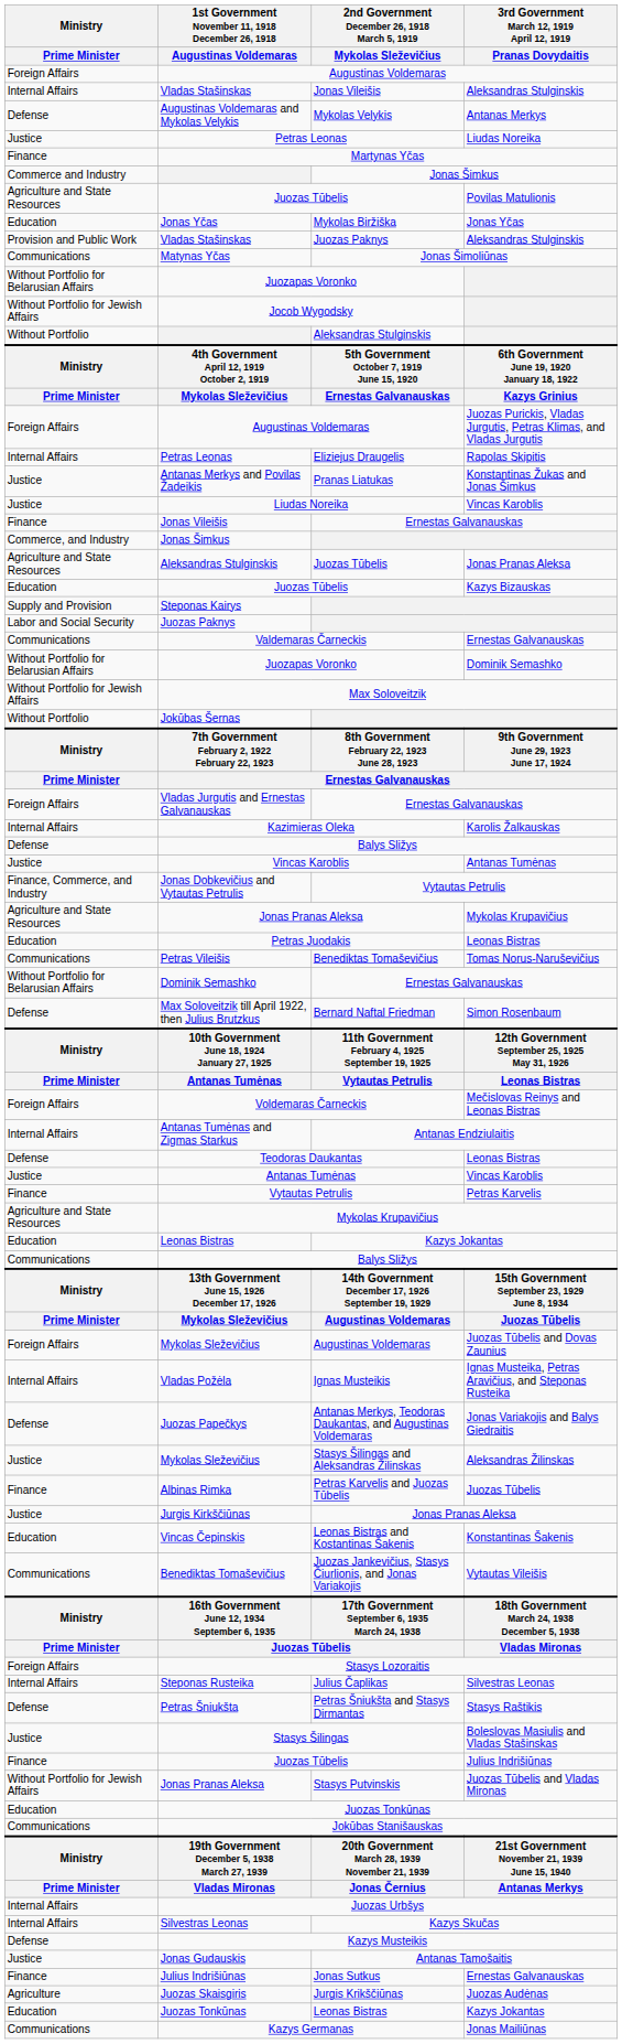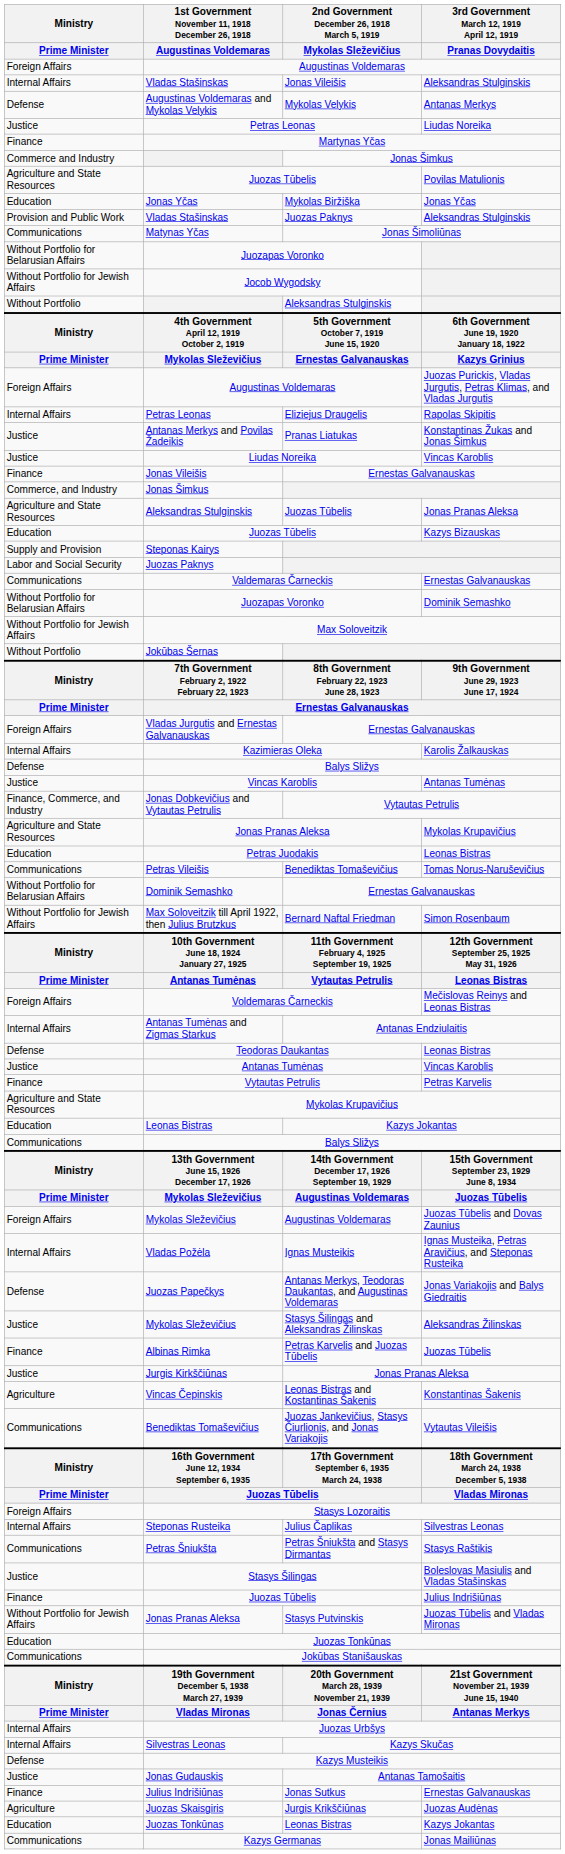 <table class=wikitable width=100%>
 <tr>
 <th width=25%>Ministry</th>
 <th width=25%>1st Government <br><small>November 11, 1918 <br> December 26, 1918</small></th>
 <th width=25%>2nd Government <br><small>December 26, 1918 <br> March 5, 1919</small></th>
 <th width=25%>3rd Government <br><small>March 12, 1919 <br> April 12, 1919</small></th>
 </tr>
 <tr>
 <th><a href='#'>Prime Minister</a></th>
 <th><a href='#'>Augustinas Voldemaras</a></th>
 <th><a href='#'>Mykolas Sleževičius</a></th>
 <th><a href='#'>Pranas Dovydaitis</a></th>
 </tr>
 <tr>
 <td>Foreign Affairs</td>
 <td colspan=3 align=center><a href='#'>Augustinas Voldemaras</a></td>
 </tr>
 <tr>
 <td>Internal Affairs</td>
 <td><a href='#'>Vladas Stašinskas</a></td>
 <td><a href='#'>Jonas Vileišis</a></td>
 <td><a href='#'>Aleksandras Stulginskis</a></td>
 </tr>
 <tr>
 <td>Defense</td>
 <td><a href='#'>Augustinas Voldemaras</a> and <a href='#'>Mykolas Velykis</a></td>
 <td><a href='#'>Mykolas Velykis</a></td>
 <td><a href='#'>Antanas Merkys</a></td>
 </tr>
 <tr>
 <td>Justice</td>
 <td colspan=2 align=center><a href='#'>Petras Leonas</a></td>
 <td><a href='#'>Liudas Noreika</a></td>
 </tr>
 <tr>
 <td>Finance</td>
 <td colspan=3 align=center><a href='#'>Martynas Yčas</a></td>
 </tr>
 <tr>
 <td>Commerce and Industry</td>
 <th></th>
 <td colspan=2 align=center><a href='#'>Jonas Šimkus</a></td>
 </tr>
 <tr>
 <td>Agriculture and State Resources</td>
 <td colspan=2 align=center><a href='#'>Juozas Tūbelis</a></td>
 <td><a href='#'>Povilas Matulionis</a></td>
 </tr>
 <tr>
 <td>Education</td>
 <td><a href='#'>Jonas Yčas</a></td>
 <td><a href='#'>Mykolas Biržiška</a></td>
 <td><a href='#'>Jonas Yčas</a></td>
 </tr>
 <tr>
 <td>Provision and Public Work</td>
 <td><a href='#'>Vladas Stašinskas</a></td>
 <td><a href='#'>Juozas Paknys</a></td>
 <td><a href='#'>Aleksandras Stulginskis</a></td>
 </tr>
 <tr>
 <td>Communications</td>
 <td><a href='#'>Matynas Yčas</a></td>
 <td colspan=2 align=center><a href='#'>Jonas Šimoliūnas</a></td>
 </tr>
 <tr>
 <td>Without Portfolio for Belarusian Affairs</td>
 <td colspan=2 align=center><a href='#'>Juozapas Voronko</a></td>
 <th></th>
 </tr>
 <tr>
 <td>Without Portfolio for Jewish Affairs</td>
 <td colspan=2 align=center><a href='#'>Jocob Wygodsky</a></td>
 <th></th>
 </tr>
 <tr>
 <td>Without Portfolio</td>
 <th></th>
 <td><a href='#'>Aleksandras Stulginskis</a></td>
 <th></th>
 </tr>
 <tr style ="border-top:3px solid black;">
 <th>Ministry</th>
 <th>4th Government <br><small>April 12, 1919 <br> October 2, 1919</small></th>
 <th>5th Government <br><small>October 7, 1919 <br> June 15, 1920</small></th>
 <th>6th Government <br><small>June 19, 1920 <br> January 18, 1922</small></th>
 </tr>
 <tr>
 <th><a href='#'>Prime Minister</a></th>
 <th><a href='#'>Mykolas Sleževičius</a></th>
 <th><a href='#'>Ernestas Galvanauskas</a></th>
 <th><a href='#'>Kazys Grinius</a></th>
 </tr>
 <tr>
 <td>Foreign Affairs</td>
 <td colspan=2 align=center><a href='#'>Augustinas Voldemaras</a></td>
 <td><a href='#'>Juozas Purickis</a>, <a href='#'>Vladas Jurgutis</a>, <a href='#'>Petras Klimas</a>, and <a href='#'>Vladas Jurgutis</a></td>
 </tr>
 <tr>
 <td>Internal Affairs</td>
 <td><a href='#'>Petras Leonas</a></td>
 <td><a href='#'>Eliziejus Draugelis</a></td>
 <td><a href='#'>Rapolas Skipitis</a></td>
 </tr>
 <tr>
 <td>Justice</td>
 <td><a href='#'>Antanas Merkys</a> and <a href='#'>Povilas Žadeikis</a></td>
 <td><a href='#'>Pranas Liatukas</a></td>
 <td><a href='#'>Konstantinas Žukas</a> and <a href='#'>Jonas Šimkus</a></td>
 </tr>
 <tr>
 <td>Justice</td>
 <td colspan=2 align=center><a href='#'>Liudas Noreika</a></td>
 <td><a href='#'>Vincas Karoblis</a></td>
 </tr>
 <tr>
 <td>Finance</td>
 <td><a href='#'>Jonas Vileišis</a></td>
 <td colspan=2 align=center><a href='#'>Ernestas Galvanauskas</a></td>
 </tr>
 <tr>
 <td>Commerce, and Industry</td>
 <td><a href='#'>Jonas Šimkus</a></td>
 <th colspan=2> </th>
 </tr>
 <tr>
 <td>Agriculture and State Resources</td>
 <td><a href='#'>Aleksandras Stulginskis</a></td>
 <td><a href='#'>Juozas Tūbelis</a></td>
 <td><a href='#'>Jonas Pranas Aleksa</a></td>
 </tr>
 <tr>
 <td>Education</td>
 <td colspan=2 align=center><a href='#'>Juozas Tūbelis</a></td>
 <td><a href='#'>Kazys Bizauskas</a></td>
 </tr>
 <tr>
 <td>Supply and Provision</td>
 <td><a href='#'>Steponas Kairys</a></td>
 <th colspan=2></th>
 </tr>
 <tr>
 <td>Labor and Social Security</td>
 <td><a href='#'>Juozas Paknys</a></td>
 <th colspan=2></th>
 </tr>
 <tr>
 <td>Communications</td>
 <td colspan=2 align=center><a href='#'>Valdemaras Čarneckis</a></td>
 <td><a href='#'>Ernestas Galvanauskas</a></td>
 </tr>
 <tr>
 <td>Without Portfolio for Belarusian Affairs</td>
 <td colspan=2 align=center><a href='#'>Juozapas Voronko</a></td>
 <td><a href='#'>Dominik Semashko</a></td>
 </tr>
 <tr>
 <td>Without Portfolio for Jewish Affairs</td>
 <td colspan=3 align=center><a href='#'>Max Soloveitzik</a></td>
 </tr>
 <tr>
 <td>Without Portfolio</td>
 <td><a href='#'>Jokūbas Šernas</a></td>
 <th colspan=2></th>
 </tr>
 <tr style ="border-top:3px solid black;">
 <th>Ministry</th>
 <th>7th Government <br><small>February 2, 1922 <br> February 22, 1923</small></th>
 <th>8th Government <br><small>February 22, 1923 <br> June 28, 1923</small></th>
 <th>9th Government <br><small>June 29, 1923 <br> June 17, 1924</small></th>
 </tr>
 <tr>
 <th><a href='#'>Prime Minister</a></th>
 <th colspan=3 align=center><a href='#'>Ernestas Galvanauskas</a></th>
 </tr>
 <tr>
 <td>Foreign Affairs</td>
 <td><a href='#'>Vladas Jurgutis</a> and <a href='#'>Ernestas Galvanauskas</a></td>
 <td colspan=2 align=center><a href='#'>Ernestas Galvanauskas</a></td>
 </tr>
 <tr>
 <td>Internal Affairs</td>
 <td colspan=2 align=center><a href='#'>Kazimieras Oleka</a></td>
 <td><a href='#'>Karolis Žalkauskas</a></td>
 </tr>
 <tr>
 <td>Defense</td>
 <td colspan=3 align=center><a href='#'>Balys Sližys</a></td>
 </tr>
 <tr>
 <td>Justice</td>
 <td colspan=2 align=center><a href='#'>Vincas Karoblis</a></td>
 <td><a href='#'>Antanas Tumėnas</a></td>
 </tr>
 <tr>
 <td>Finance, Commerce, and Industry</td>
 <td><a href='#'>Jonas Dobkevičius</a> and <a href='#'>Vytautas Petrulis</a></td>
 <td colspan=2 align=center><a href='#'>Vytautas Petrulis</a></td>
 </tr>
 <tr>
 <td>Agriculture and State Resources</td>
 <td colspan=2 align=center><a href='#'>Jonas Pranas Aleksa</a></td>
 <td><a href='#'>Mykolas Krupavičius</a></td>
 </tr>
 <tr>
 <td>Education</td>
 <td colspan=2 align=center><a href='#'>Petras Juodakis</a></td>
 <td><a href='#'>Leonas Bistras</a></td>
 </tr>
 <tr>
 <td>Communications</td>
 <td><a href='#'>Petras Vileišis</a></td>
 <td><a href='#'>Benediktas Tomaševičius</a></td>
 <td><a href='#'>Tomas Norus-Naruševičius</a></td>
 </tr>
 <tr>
 <td>Without Portfolio for Belarusian Affairs</td>
 <td><a href='#'>Dominik Semashko</a></td>
 <td colspan=2 align=center><a href='#'>Ernestas Galvanauskas</a></td>
 </tr>
 <tr>
-<td>Defense</td>
+<td>Without Portfolio for Jewish Affairs</td>
 <td><a href='#'>Max Soloveitzik</a> till April 1922, then <a href='#'>Julius Brutzkus</a></td>
 <td><a href='#'>Bernard Naftal Friedman</a></td>
 <td><a href='#'>Simon Rosenbaum</a></td>
 </tr>
 <tr style ="border-top:3px solid black;">
 <th>Ministry</th>
 <th>10th Government<br><small>June 18, 1924 <br> January 27, 1925</small></th>
 <th>11th Government<br><small>February 4, 1925 <br> September 19, 1925</small></th>
 <th>12th Government<br><small>September 25, 1925 <br> May 31, 1926</small></th>
 </tr>
 <tr>
 <th><a href='#'>Prime Minister</a></th>
 <th><a href='#'>Antanas Tumėnas</a></th>
 <th><a href='#'>Vytautas Petrulis</a></th>
 <th><a href='#'>Leonas Bistras</a></th>
 </tr>
 <tr>
 <td>Foreign Affairs</td>
 <td colspan=2 align=center><a href='#'>Voldemaras Čarneckis</a></td>
 <td><a href='#'>Mečislovas Reinys</a> and <a href='#'>Leonas Bistras</a></td>
 </tr>
 <tr>
 <td>Internal Affairs</td>
 <td><a href='#'>Antanas Tumėnas</a> and <a href='#'>Zigmas Starkus</a></td>
 <td colspan=2 align=center><a href='#'>Antanas Endziulaitis</a></td>
 </tr>
 <tr>
 <td>Defense</td>
 <td colspan=2 align=center><a href='#'>Teodoras Daukantas</a></td>
 <td><a href='#'>Leonas Bistras</a></td>
 </tr>
 <tr>
 <td>Justice</td>
 <td colspan=2 align=center><a href='#'>Antanas Tumėnas</a></td>
 <td><a href='#'>Vincas Karoblis</a></td>
 </tr>
 <tr>
 <td>Finance</td>
 <td colspan=2 align=center><a href='#'>Vytautas Petrulis</a></td>
 <td><a href='#'>Petras Karvelis</a></td>
 </tr>
 <tr>
 <td>Agriculture and State Resources</td>
 <td colspan=3 align=center><a href='#'>Mykolas Krupavičius</a></td>
 </tr>
 <tr>
 <td>Education</td>
 <td><a href='#'>Leonas Bistras</a></td>
 <td colspan=2 align=center><a href='#'>Kazys Jokantas</a></td>
 </tr>
 <tr>
 <td>Communications</td>
 <td colspan=3 align=center><a href='#'>Balys Sližys</a></td>
 </tr>
 <tr style ="border-top:3px solid black;">
 <th>Ministry</th>
 <th>13th Government <br><small>June 15, 1926 <br> December 17, 1926</small></th>
 <th>14th Government <br><small>December 17, 1926 <br> September 19, 1929</small></th>
 <th>15th Government <br><small>September 23, 1929 <br> June 8, 1934</small></th>
 </tr>
 <tr>
 <th><a href='#'>Prime Minister</a></th>
 <th><a href='#'>Mykolas Sleževičius</a></th>
 <th><a href='#'>Augustinas Voldemaras</a></th>
 <th><a href='#'>Juozas Tūbelis</a></th>
 </tr>
 <tr>
 <td>Foreign Affairs</td>
 <td><a href='#'>Mykolas Sleževičius</a></td>
 <td><a href='#'>Augustinas Voldemaras</a></td>
 <td><a href='#'>Juozas Tūbelis</a> and <a href='#'>Dovas Zaunius</a></td>
 </tr>
 <tr>
 <td>Internal Affairs</td>
 <td><a href='#'>Vladas Požėla</a></td>
 <td><a href='#'>Ignas Musteikis</a></td>
 <td><a href='#'>Ignas Musteika</a>, <a href='#'>Petras Aravičius</a>, and <a href='#'>Steponas Rusteika</a></td>
 </tr>
 <tr>
 <td>Defense</td>
 <td><a href='#'>Juozas Papečkys</a></td>
 <td><a href='#'>Antanas Merkys</a>, <a href='#'>Teodoras Daukantas</a>, and <a href='#'>Augustinas Voldemaras</a></td>
 <td><a href='#'>Jonas Variakojis</a> and <a href='#'>Balys Giedraitis</a></td>
 </tr>
 <tr>
 <td>Justice</td>
 <td><a href='#'>Mykolas Sleževičius</a></td>
 <td><a href='#'>Stasys Šilingas</a> and <a href='#'>Aleksandras Žilinskas</a></td>
 <td><a href='#'>Aleksandras Žilinskas</a></td>
 </tr>
 <tr>
 <td>Finance</td>
 <td><a href='#'>Albinas Rimka</a></td>
 <td><a href='#'>Petras Karvelis</a> and <a href='#'>Juozas Tūbelis</a></td>
 <td><a href='#'>Juozas Tūbelis</a></td>
 </tr>
 <tr>
 <td>Justice</td>
 <td><a href='#'>Jurgis Kirkščiūnas</a></td>
 <td colspan=2 align=center><a href='#'>Jonas Pranas Aleksa</a></td>
 </tr>
 <tr>
-<td>Education</td>
+<td>Agriculture</td>
 <td><a href='#'>Vincas Čepinskis</a></td>
 <td><a href='#'>Leonas Bistras</a> and <a href='#'>Kostantinas Šakenis</a></td>
 <td><a href='#'>Konstantinas Šakenis</a></td>
 </tr>
 <tr>
 <td>Communications</td>
 <td><a href='#'>Benediktas Tomaševičius</a></td>
 <td><a href='#'>Juozas Jankevičius</a>, <a href='#'>Stasys Čiurlionis</a>, and <a href='#'>Jonas Variakojis</a></td>
 <td><a href='#'>Vytautas Vileišis</a></td>
 </tr>
 <tr style ="border-top:3px solid black;">
 <th>Ministry</th>
 <th>16th Government <br><small>June 12, 1934 <br> September 6, 1935</small></th>
 <th>17th Government <br><small> September 6, 1935 <br> March 24, 1938</small></th>
 <th>18th Government <br><small> March 24, 1938 <br> December 5, 1938</small></th>
 </tr>
 <tr>
 <th><a href='#'>Prime Minister</a></th>
 <th colspan=2 align=center><a href='#'>Juozas Tūbelis</a></th>
 <th><a href='#'>Vladas Mironas</a></th>
 </tr>
 <tr>
 <td>Foreign Affairs</td>
 <td colspan=3 align=center><a href='#'>Stasys Lozoraitis</a></td>
 </tr>
 <tr>
 <td>Internal Affairs</td>
 <td><a href='#'>Steponas Rusteika</a></td>
 <td><a href='#'>Julius Čaplikas</a></td>
 <td><a href='#'>Silvestras Leonas</a></td>
 </tr>
 <tr>
-<td>Defense</td>
+<td>Communications</td>
 <td><a href='#'>Petras Šniukšta</a></td>
 <td><a href='#'>Petras Šniukšta</a> and <a href='#'>Stasys Dirmantas</a></td>
 <td><a href='#'>Stasys Raštikis</a></td>
 </tr>
 <tr>
 <td>Justice</td>
 <td colspan=2 align=center><a href='#'>Stasys Šilingas</a></td>
 <td><a href='#'>Boleslovas Masiulis</a> and <a href='#'>Vladas Stašinskas</a></td>
 </tr>
 <tr>
 <td>Finance</td>
 <td colspan=2 align=center><a href='#'>Juozas Tūbelis</a></td>
 <td><a href='#'>Julius Indrišiūnas</a></td>
 </tr>
 <tr>
 <td>Without Portfolio for Jewish Affairs</td>
 <td><a href='#'>Jonas Pranas Aleksa</a></td>
 <td><a href='#'>Stasys Putvinskis</a></td>
 <td><a href='#'>Juozas Tūbelis</a> and <a href='#'>Vladas Mironas</a></td>
 </tr>
 <tr>
 <td>Education</td>
 <td colspan=3 align=center><a href='#'>Juozas Tonkūnas</a></td>
 </tr>
 <tr>
 <td>Communications</td>
 <td colspan= 3 align=center><a href='#'>Jokūbas Stanišauskas</a></td>
 </tr>
 <tr style ="border-top:3px solid black;">
 <th>Ministry</th>
 <th>19th Government <br><small> December 5, 1938 <br> March 27, 1939</small></th>
 <th>20th Government <br><small> March 28, 1939 <br> November 21, 1939</small></th>
 <th>21st Government <br><small> November 21, 1939 <br> June 15, 1940</small></th>
 </tr>
 <tr>
 <th><a href='#'>Prime Minister</a></th>
 <th><a href='#'>Vladas Mironas</a></th>
 <th><a href='#'>Jonas Černius</a></th>
 <th><a href='#'>Antanas Merkys</a></th>
 </tr>
 <tr>
 <td>Internal Affairs</td>
 <td colspan=3 align=center><a href='#'>Juozas Urbšys</a></td>
 </tr>
 <tr>
 <td>Internal Affairs</td>
 <td><a href='#'>Silvestras Leonas</a></td>
 <td colspan=2 align=center><a href='#'>Kazys Skučas</a></td>
 </tr>
 <tr>
 <td>Defense</td>
 <td colspan=3 align=center><a href='#'>Kazys Musteikis</a></td>
 </tr>
 <tr>
 <td>Justice</td>
 <td><a href='#'>Jonas Gudauskis</a></td>
 <td colspan=2 align=center><a href='#'>Antanas Tamošaitis</a></td>
 </tr>
 <tr>
 <td>Finance</td>
 <td><a href='#'>Julius Indrišiūnas</a></td>
 <td><a href='#'>Jonas Sutkus</a></td>
 <td><a href='#'>Ernestas Galvanauskas</a></td>
 </tr>
 <tr>
 <td>Agriculture</td>
 <td><a href='#'>Juozas Skaisgiris</a></td>
 <td><a href='#'>Jurgis Krikščiūnas</a></td>
 <td><a href='#'>Juozas Audėnas</a></td>
 </tr>
 <tr>
 <td>Education</td>
 <td><a href='#'>Juozas Tonkūnas</a></td>
 <td><a href='#'>Leonas Bistras</a></td>
 <td><a href='#'>Kazys Jokantas</a></td>
 </tr>
 <tr>
 <td>Communications</td>
 <td colspan= 2 align=center><a href='#'>Kazys Germanas</a></td>
 <td><a href='#'>Jonas Mailiūnas</a></td>
 </tr>
 </table>
